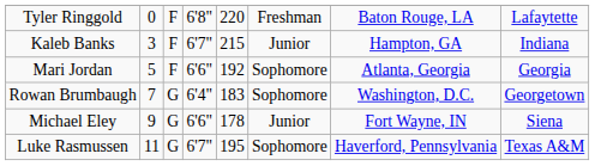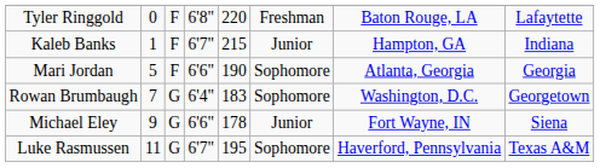 <table class="wikitable sortable" style="text-align: center">
 <tr align=center>
 </tr>
 <tr>
 <td>Tyler Ringgold</td>
 <td>0</td>
 <td>F</td>
 <td>6'8"</td>
 <td>220</td>
 <td> Freshman</td>
 <td><a href='#'>Baton Rouge, LA</a></td>
 <td><a href='#'>Lafaytette</a></td>
 </tr>
 <tr>
 <td>Kaleb Banks</td>
-<td>3</td>
+<td>1</td>
 <td>F</td>
 <td>6'7"</td>
 <td>215</td>
 <td>Junior</td>
 <td><a href='#'>Hampton, GA</a></td>
 <td><a href='#'>Indiana</a></td>
 </tr>
 <tr>
 <td>Mari Jordan</td>
 <td>5</td>
 <td>F</td>
 <td>6'6"</td>
-<td>192</td>
+<td>190</td>
 <td>Sophomore</td>
 <td><a href='#'>Atlanta, Georgia</a></td>
 <td><a href='#'>Georgia</a></td>
 </tr>
 <tr>
 <td>Rowan Brumbaugh</td>
 <td>7</td>
 <td>G</td>
 <td>6'4"</td>
 <td>183</td>
 <td> Sophomore</td>
 <td><a href='#'>Washington, D.C.</a></td>
 <td><a href='#'>Georgetown</a></td>
 </tr>
 <tr>
 <td>Michael Eley</td>
 <td>9</td>
 <td>G</td>
 <td>6'6"</td>
 <td>178</td>
 <td>Junior</td>
 <td><a href='#'>Fort Wayne, IN</a></td>
 <td><a href='#'>Siena</a></td>
 </tr>
 <tr>
 <td>Luke Rasmussen</td>
 <td>11</td>
 <td>G</td>
 <td>6'7"</td>
 <td>195</td>
 <td>Sophomore</td>
 <td><a href='#'>Haverford, Pennsylvania</a></td>
 <td><a href='#'>Texas A&M</a></td>
 </tr>
 </table>
